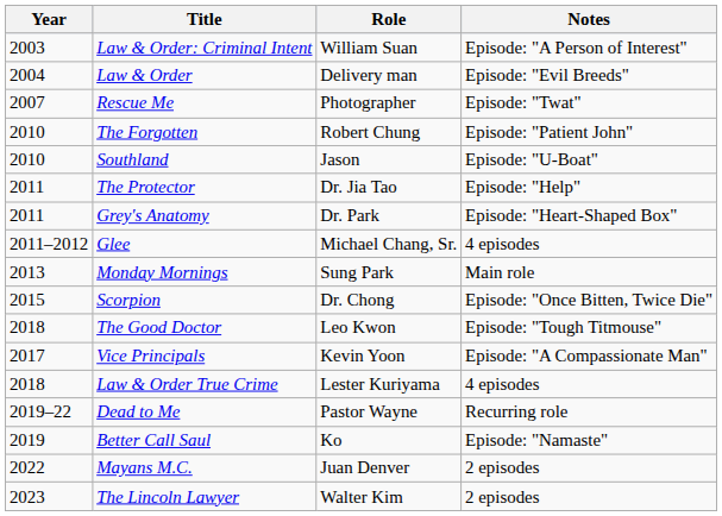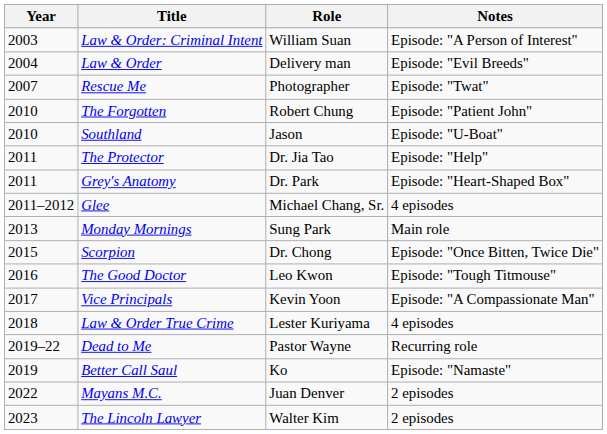 <table class="wikitable">
 <tr style="background:#b0c4de; text-align:center;">
 <th>Year</th>
 <th>Title</th>
 <th>Role</th>
 <th>Notes</th>
 </tr>
 <tr>
 <td>2003</td>
 <td><em><a href='#'>Law & Order: Criminal Intent</a></em></td>
 <td>William Suan</td>
 <td>Episode: "A Person of Interest"</td>
 </tr>
 <tr>
 <td>2004</td>
 <td><em><a href='#'>Law & Order</a></em></td>
 <td>Delivery man</td>
 <td>Episode: "Evil Breeds"</td>
 </tr>
 <tr>
 <td>2007</td>
 <td><em><a href='#'>Rescue Me</a></em></td>
 <td>Photographer</td>
 <td>Episode: "Twat"</td>
 </tr>
 <tr>
 <td>2010</td>
 <td><em><a href='#'>The Forgotten</a></em></td>
 <td>Robert Chung</td>
 <td>Episode: "Patient John"</td>
 </tr>
 <tr>
 <td>2010</td>
 <td><em><a href='#'>Southland</a></em></td>
 <td>Jason</td>
 <td>Episode: "U-Boat"</td>
 </tr>
 <tr>
 <td>2011</td>
 <td><em><a href='#'>The Protector</a></em></td>
 <td>Dr. Jia Tao</td>
 <td>Episode: "Help"</td>
 </tr>
 <tr>
 <td>2011</td>
 <td><em><a href='#'>Grey's Anatomy</a></em></td>
 <td>Dr. Park</td>
 <td>Episode: "Heart-Shaped Box"</td>
 </tr>
 <tr>
 <td>2011–2012</td>
 <td><em><a href='#'>Glee</a></em></td>
 <td>Michael Chang, Sr.</td>
 <td>4 episodes</td>
 </tr>
 <tr>
 <td>2013</td>
 <td><em><a href='#'>Monday Mornings</a></em></td>
 <td>Sung Park</td>
 <td>Main role</td>
 </tr>
 <tr>
 <td>2015</td>
 <td><em><a href='#'>Scorpion</a></em></td>
 <td>Dr. Chong</td>
 <td>Episode: "Once Bitten, Twice Die"</td>
 </tr>
 <tr>
-<td>2018</td>
+<td>2016</td>
 <td><em><a href='#'>The Good Doctor</a></em></td>
 <td>Leo Kwon</td>
 <td>Episode: "Tough Titmouse"</td>
 </tr>
 <tr>
 <td>2017</td>
 <td><em><a href='#'>Vice Principals</a></em></td>
 <td>Kevin Yoon</td>
 <td>Episode: "A Compassionate Man"</td>
 </tr>
 <tr>
 <td>2018</td>
 <td><em><a href='#'>Law & Order True Crime</a></em></td>
 <td>Lester Kuriyama</td>
 <td>4 episodes</td>
 </tr>
 <tr>
 <td>2019–22</td>
 <td><em><a href='#'>Dead to Me</a></em></td>
 <td>Pastor Wayne</td>
 <td>Recurring role</td>
 </tr>
 <tr>
 <td>2019</td>
 <td><em><a href='#'>Better Call Saul</a></em></td>
 <td>Ko</td>
 <td>Episode: "Namaste"</td>
 </tr>
 <tr>
 <td>2022</td>
 <td><em><a href='#'>Mayans M.C.</a></em></td>
 <td>Juan Denver</td>
 <td>2 episodes</td>
 </tr>
 <tr>
 <td>2023</td>
 <td><em><a href='#'>The Lincoln Lawyer</a></em></td>
 <td>Walter Kim</td>
 <td>2 episodes</td>
 </tr>
 </table>
